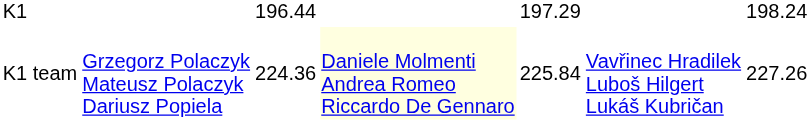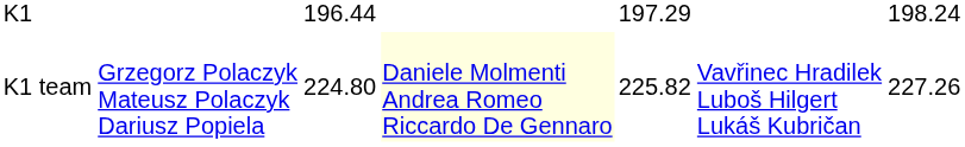 <table>
 <tr>
 <td>K1</td>
 <td></td>
 <td>196.44</td>
 <td></td>
 <td>197.29</td>
 <td></td>
 <td>198.24</td>
 </tr>
 <tr>
 <td>K1 team</td>
 <td><br><a href='#'>Grzegorz Polaczyk</a><br><a href='#'>Mateusz Polaczyk</a><br><a href='#'>Dariusz Popiela</a></td>
-<td>224.36</td>
+<td>224.80</td>
 <td style="background: lightyellow;"><br><a href='#'>Daniele Molmenti</a><br><a href='#'>Andrea Romeo</a><br><a href='#'>Riccardo De Gennaro</a></td>
-<td>225.84</td>
+<td>225.82</td>
 <td><br><a href='#'>Vavřinec Hradilek</a><br><a href='#'>Luboš Hilgert</a><br><a href='#'>Lukáš Kubričan</a></td>
 <td>227.26</td>
 </tr>
 </table>
